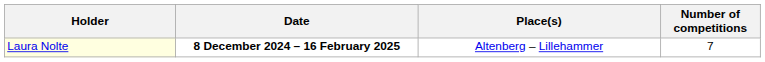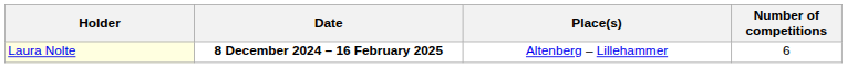 <table class="wikitable plainrowheaders" style="text-align:center; background:#fff; font-size:86%; line-height:16px; border:grey solid 1px; border-collapse:collapse;">
 <tr>
 <th style="width:14em;">Holder </th>
 <th style="width:20em;">Date</th>
 <th style="width:20em;">Place(s)</th>
 <th style="width:8em;">Number of competitions</th>
 </tr>
 <tr>
 <td style="text-align:left; background:#FFFFE0"> <a href='#'>Laura Nolte</a></td>
 <td><strong>8 December 2024 – 16 February 2025</strong></td>
 <td> <a href='#'>Altenberg</a> –  <a href='#'>Lillehammer</a></td>
-<td>7</td>
+<td>6</td>
 </tr>
 </table>
